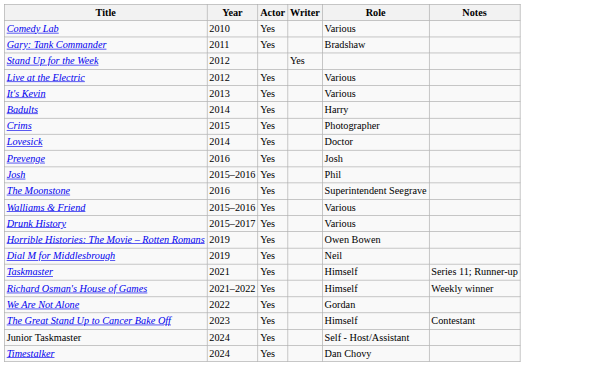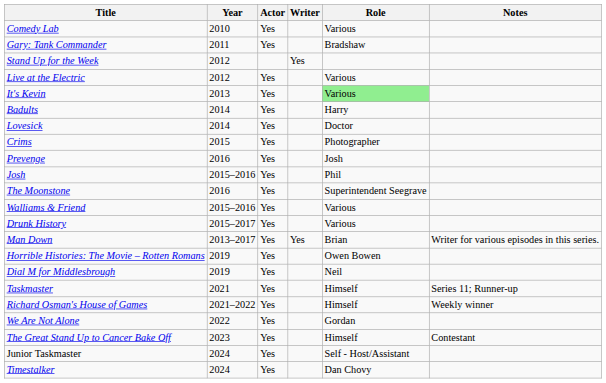 <table class="wikitable">
 <tr>
 <th>Title</th>
 <th>Year</th>
 <th>Actor</th>
 <th>Writer</th>
 <th>Role</th>
 <th>Notes</th>
 </tr>
 <tr>
 <td><em><a href='#'>Comedy Lab</a></em></td>
 <td>2010</td>
 <td>Yes</td>
 <td></td>
 <td>Various</td>
 <td></td>
 </tr>
 <tr>
 <td><em><a href='#'>Gary: Tank Commander</a></em></td>
 <td>2011</td>
 <td>Yes</td>
 <td></td>
 <td>Bradshaw</td>
 <td></td>
 </tr>
 <tr>
 <td><em><a href='#'>Stand Up for the Week</a></em></td>
 <td>2012</td>
 <td></td>
 <td>Yes</td>
 <td></td>
 <td></td>
 </tr>
 <tr>
 <td><em><a href='#'>Live at the Electric</a></em></td>
 <td>2012</td>
 <td>Yes</td>
 <td></td>
 <td>Various</td>
 <td></td>
 </tr>
 <tr>
 <td><em><a href='#'>It's Kevin</a></em></td>
 <td>2013</td>
 <td>Yes</td>
 <td></td>
-<td>Various</td>
+<td style="background: lightgreen;">Various</td>
 <td></td>
 </tr>
 <tr>
 <td><em><a href='#'>Badults</a></em></td>
 <td>2014</td>
 <td>Yes</td>
 <td></td>
 <td>Harry</td>
 <td></td>
 </tr>
 <tr>
+<td><em><a href='#'>Lovesick</a></em></td>
+<td>2014</td>
+<td>Yes</td>
+<td></td>
+<td>Doctor</td>
+<td></td>
+</tr>
+<tr>
 <td><em><a href='#'>Crims</a></em></td>
 <td>2015</td>
 <td>Yes</td>
 <td></td>
 <td>Photographer</td>
-<td></td>
-</tr>
-<tr>
-<td><em><a href='#'>Lovesick</a></em></td>
-<td>2014</td>
-<td>Yes</td>
-<td></td>
-<td>Doctor</td>
 <td></td>
 </tr>
 <tr>
 <td><em><a href='#'>Prevenge</a></em></td>
 <td>2016</td>
 <td>Yes</td>
 <td></td>
 <td>Josh</td>
 <td></td>
 </tr>
 <tr>
 <td><em><a href='#'>Josh</a></em></td>
 <td>2015–2016</td>
 <td>Yes</td>
 <td></td>
 <td>Phil</td>
 <td></td>
 </tr>
 <tr>
 <td><em><a href='#'>The Moonstone</a></em></td>
 <td>2016</td>
 <td>Yes</td>
 <td></td>
 <td>Superintendent Seegrave</td>
 <td></td>
 </tr>
 <tr>
 <td><em><a href='#'>Walliams & Friend</a></em></td>
 <td>2015–2016</td>
 <td>Yes</td>
 <td></td>
 <td>Various</td>
 <td></td>
 </tr>
 <tr>
 <td><em><a href='#'>Drunk History</a></em></td>
 <td>2015–2017</td>
 <td>Yes</td>
 <td></td>
 <td>Various</td>
 <td></td>
+</tr>
+<tr>
+<td><em><a href='#'>Man Down</a></em></td>
+<td>2013–2017</td>
+<td>Yes</td>
+<td>Yes</td>
+<td>Brian</td>
+<td>Writer for various episodes in this series.</td>
 </tr>
 <tr>
 <td><em><a href='#'>Horrible Histories: The Movie – Rotten Romans</a></em></td>
 <td>2019</td>
 <td>Yes</td>
 <td></td>
 <td>Owen Bowen</td>
 <td></td>
 </tr>
 <tr>
 <td><em><a href='#'>Dial M for Middlesbrough</a></em></td>
 <td>2019</td>
 <td>Yes</td>
 <td></td>
 <td>Neil</td>
 <td></td>
 </tr>
 <tr>
 <td><em><a href='#'>Taskmaster</a></em></td>
 <td>2021</td>
 <td>Yes</td>
 <td></td>
 <td>Himself</td>
 <td>Series 11; Runner-up</td>
 </tr>
 <tr>
 <td><em><a href='#'>Richard Osman's House of Games</a></em></td>
 <td>2021–2022</td>
 <td>Yes</td>
 <td></td>
 <td>Himself</td>
 <td>Weekly winner</td>
 </tr>
 <tr>
 <td><em><a href='#'>We Are Not Alone</a></em></td>
 <td>2022</td>
 <td>Yes</td>
 <td></td>
 <td>Gordan</td>
 <td></td>
 </tr>
 <tr>
 <td><em><a href='#'>The Great Stand Up to Cancer Bake Off</a></em></td>
 <td>2023</td>
 <td>Yes</td>
 <td></td>
 <td>Himself</td>
 <td>Contestant</td>
 </tr>
 <tr>
 <td>Junior Taskmaster</td>
 <td>2024</td>
 <td>Yes</td>
 <td></td>
 <td>Self - Host/Assistant</td>
 <td></td>
 </tr>
 <tr>
 <td><em><a href='#'>Timestalker</a></em></td>
 <td>2024</td>
 <td>Yes</td>
 <td></td>
 <td>Dan Chovy</td>
 <td></td>
 </tr>
 </table>
